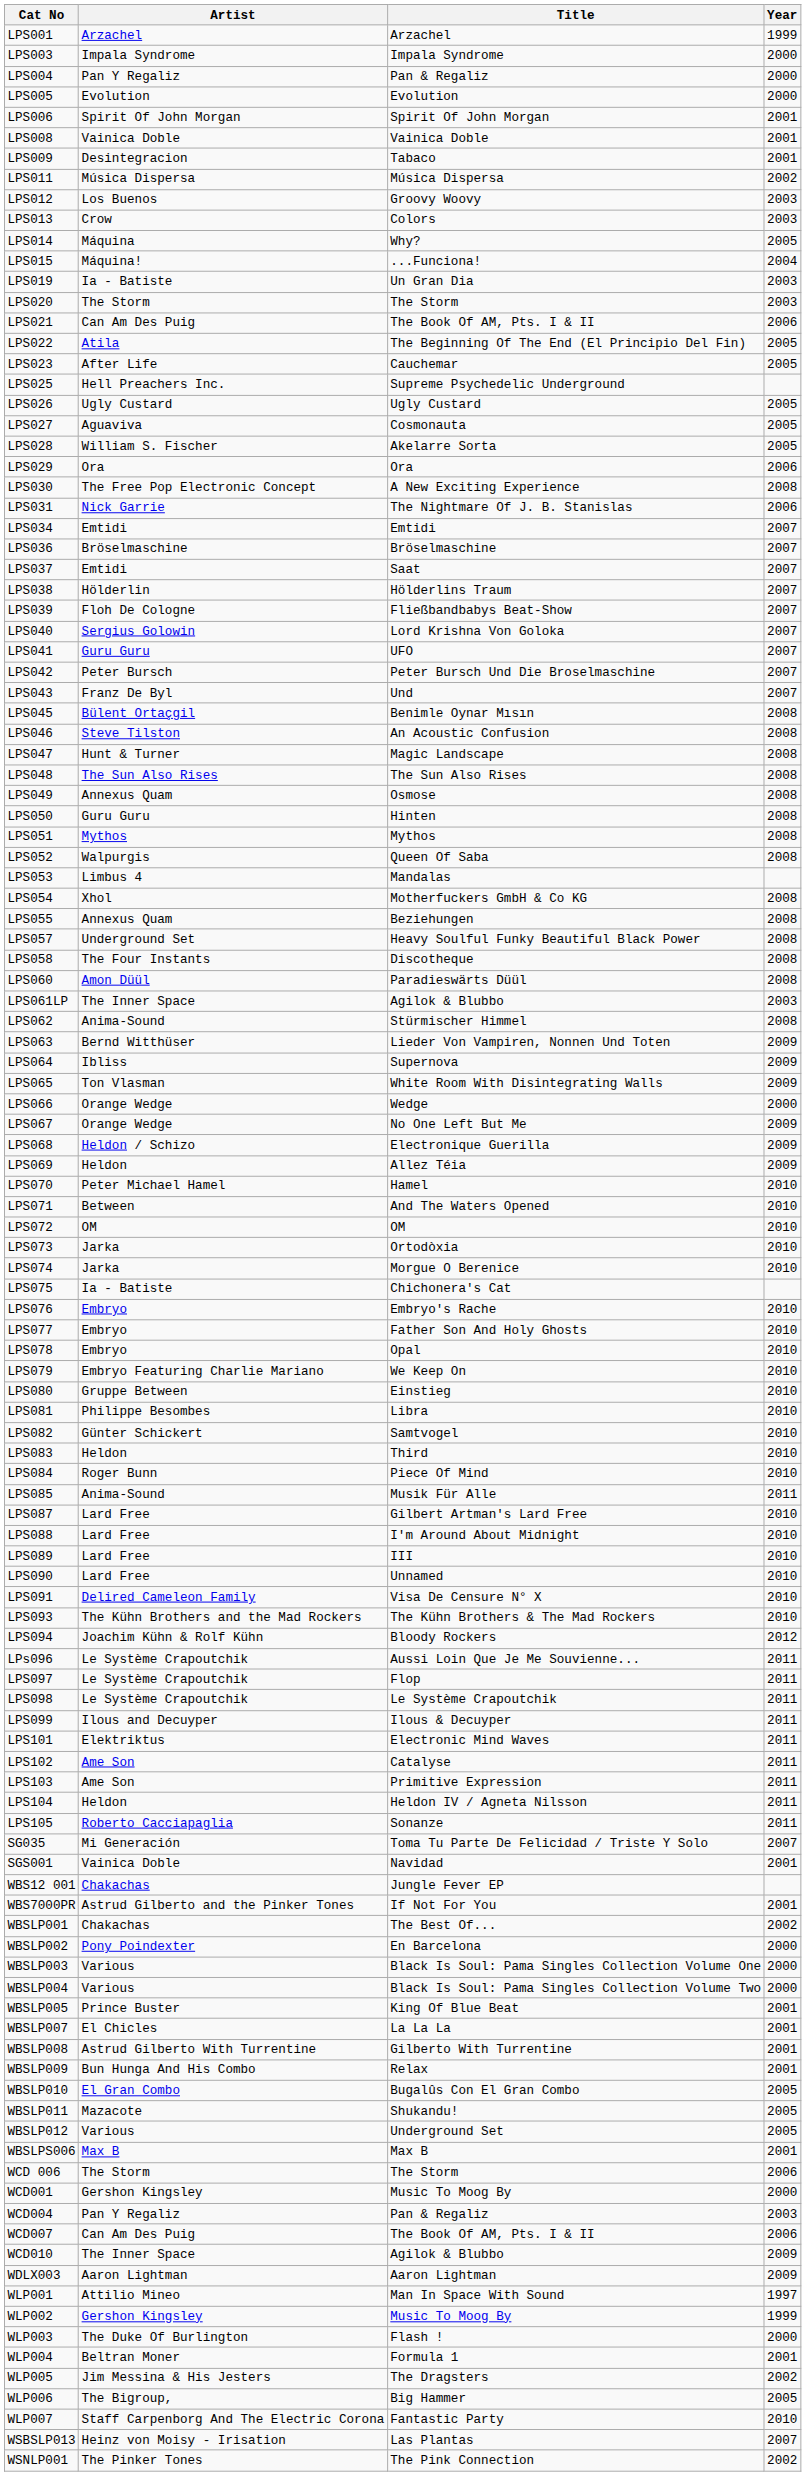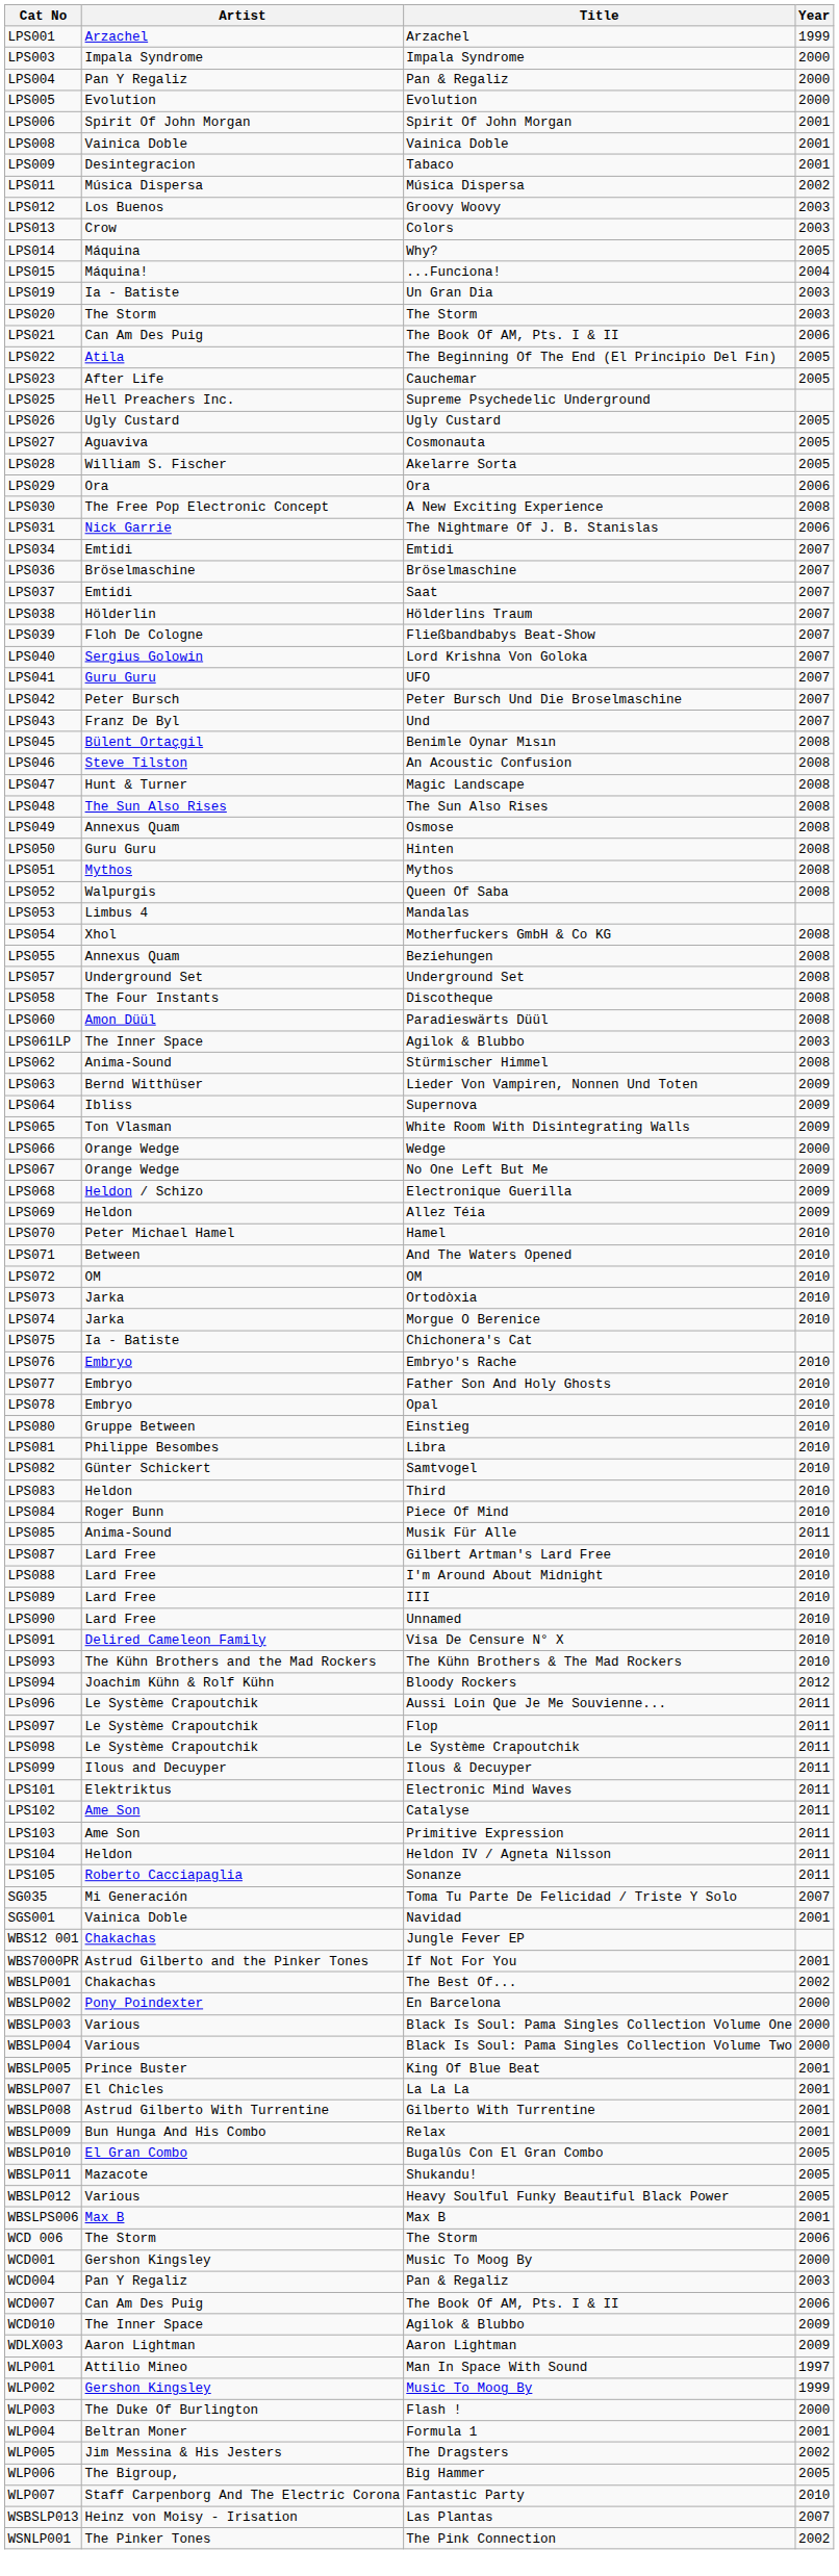 <table class=wikitable>
 <tr>
 <th>Cat No</th>
 <th>Artist</th>
 <th>Title</th>
 <th>Year</th>
 </tr>
 <tr>
 <td>LPS001</td>
 <td><a href='#'>Arzachel</a></td>
 <td>Arzachel</td>
 <td>1999</td>
 </tr>
 <tr>
 <td>LPS003</td>
 <td>Impala Syndrome</td>
 <td>Impala Syndrome</td>
 <td>2000</td>
 </tr>
 <tr>
 <td>LPS004</td>
 <td>Pan Y Regaliz</td>
 <td>Pan & Regaliz</td>
 <td>2000</td>
 </tr>
 <tr>
 <td>LPS005</td>
 <td>Evolution</td>
 <td>Evolution</td>
 <td>2000</td>
 </tr>
 <tr>
 <td>LPS006</td>
 <td>Spirit Of John Morgan</td>
 <td>Spirit Of John Morgan</td>
 <td>2001</td>
 </tr>
 <tr>
 <td>LPS008</td>
 <td>Vainica Doble</td>
 <td>Vainica Doble</td>
 <td>2001</td>
 </tr>
 <tr>
 <td>LPS009</td>
 <td>Desintegracion</td>
 <td>Tabaco</td>
 <td>2001</td>
 </tr>
 <tr>
 <td>LPS011</td>
 <td>Música Dispersa</td>
 <td>Música Dispersa</td>
 <td>2002</td>
 </tr>
 <tr>
 <td>LPS012</td>
 <td>Los Buenos</td>
 <td>Groovy Woovy</td>
 <td>2003</td>
 </tr>
 <tr>
 <td>LPS013</td>
 <td>Crow</td>
 <td>Colors</td>
 <td>2003</td>
 </tr>
 <tr>
 <td>LPS014</td>
 <td>Máquina</td>
 <td>Why?</td>
 <td>2005</td>
 </tr>
 <tr>
 <td>LPS015</td>
 <td>Máquina!</td>
 <td>...Funciona!</td>
 <td>2004</td>
 </tr>
 <tr>
 <td>LPS019</td>
 <td>Ia - Batiste</td>
 <td>Un Gran Dia</td>
 <td>2003</td>
 </tr>
 <tr>
 <td>LPS020</td>
 <td>The Storm</td>
 <td>The Storm</td>
 <td>2003</td>
 </tr>
 <tr>
 <td>LPS021</td>
 <td>Can Am Des Puig</td>
 <td>The Book Of AM, Pts. I & II</td>
 <td>2006</td>
 </tr>
 <tr>
 <td>LPS022</td>
 <td><a href='#'>Atila</a></td>
 <td>The Beginning Of The End (El Principio Del Fin)</td>
 <td>2005</td>
 </tr>
 <tr>
 <td>LPS023</td>
 <td>After Life</td>
 <td>Cauchemar</td>
 <td>2005</td>
 </tr>
 <tr>
 <td>LPS025</td>
 <td>Hell Preachers Inc.</td>
 <td>Supreme Psychedelic Underground</td>
 <td></td>
 </tr>
 <tr>
 <td>LPS026</td>
 <td>Ugly Custard</td>
 <td>Ugly Custard</td>
 <td>2005</td>
 </tr>
 <tr>
 <td>LPS027</td>
 <td>Aguaviva</td>
 <td>Cosmonauta</td>
 <td>2005</td>
 </tr>
 <tr>
 <td>LPS028</td>
 <td>William S. Fischer</td>
 <td>Akelarre Sorta</td>
 <td>2005</td>
 </tr>
 <tr>
 <td>LPS029</td>
 <td>Ora</td>
 <td>Ora</td>
 <td>2006</td>
 </tr>
 <tr>
 <td>LPS030</td>
 <td>The Free Pop Electronic Concept</td>
 <td>A New Exciting Experience</td>
 <td>2008</td>
 </tr>
 <tr>
 <td>LPS031</td>
 <td><a href='#'>Nick Garrie</a></td>
 <td>The Nightmare Of J. B. Stanislas</td>
 <td>2006</td>
 </tr>
 <tr>
 <td>LPS034</td>
 <td>Emtidi</td>
 <td>Emtidi</td>
 <td>2007</td>
 </tr>
 <tr>
 <td>LPS036</td>
 <td>Bröselmaschine</td>
 <td>Bröselmaschine</td>
 <td>2007</td>
 </tr>
 <tr>
 <td>LPS037</td>
 <td>Emtidi</td>
 <td>Saat</td>
 <td>2007</td>
 </tr>
 <tr>
 <td>LPS038</td>
 <td>Hölderlin</td>
 <td>Hölderlins Traum</td>
 <td>2007</td>
 </tr>
 <tr>
 <td>LPS039</td>
 <td>Floh De Cologne</td>
 <td>Fließbandbabys Beat-Show</td>
 <td>2007</td>
 </tr>
 <tr>
 <td>LPS040</td>
 <td><a href='#'>Sergius Golowin</a></td>
 <td>Lord Krishna Von Goloka</td>
 <td>2007</td>
 </tr>
 <tr>
 <td>LPS041</td>
 <td><a href='#'>Guru Guru</a></td>
 <td>UFO</td>
 <td>2007</td>
 </tr>
 <tr>
 <td>LPS042</td>
 <td>Peter Bursch</td>
 <td>Peter Bursch Und Die Broselmaschine</td>
 <td>2007</td>
 </tr>
 <tr>
 <td>LPS043</td>
 <td>Franz De Byl</td>
 <td>Und</td>
 <td>2007</td>
 </tr>
 <tr>
 <td>LPS045</td>
 <td><a href='#'>Bülent Ortaçgil</a></td>
 <td>Benimle Oynar Mısın</td>
 <td>2008</td>
 </tr>
 <tr>
 <td>LPS046</td>
 <td><a href='#'>Steve Tilston</a></td>
 <td>An Acoustic Confusion</td>
 <td>2008</td>
 </tr>
 <tr>
 <td>LPS047</td>
 <td>Hunt & Turner</td>
 <td>Magic Landscape</td>
 <td>2008</td>
 </tr>
 <tr>
 <td>LPS048</td>
 <td><a href='#'>The Sun Also Rises</a></td>
 <td>The Sun Also Rises</td>
 <td>2008</td>
 </tr>
 <tr>
 <td>LPS049</td>
 <td>Annexus Quam</td>
 <td>Osmose</td>
 <td>2008</td>
 </tr>
 <tr>
 <td>LPS050</td>
 <td>Guru Guru</td>
 <td>Hinten</td>
 <td>2008</td>
 </tr>
 <tr>
 <td>LPS051</td>
 <td><a href='#'>Mythos</a></td>
 <td>Mythos</td>
 <td>2008</td>
 </tr>
 <tr>
 <td>LPS052</td>
 <td>Walpurgis</td>
 <td>Queen Of Saba</td>
 <td>2008</td>
 </tr>
 <tr>
 <td>LPS053</td>
 <td>Limbus 4</td>
 <td>Mandalas</td>
 <td></td>
 </tr>
 <tr>
 <td>LPS054</td>
 <td>Xhol</td>
 <td>Motherfuckers GmbH & Co KG</td>
 <td>2008</td>
 </tr>
 <tr>
 <td>LPS055</td>
 <td>Annexus Quam</td>
 <td>Beziehungen</td>
 <td>2008</td>
 </tr>
 <tr>
 <td>LPS057</td>
 <td>Underground Set</td>
-<td>Heavy Soulful Funky Beautiful Black Power</td>
+<td>Underground Set</td>
 <td>2008</td>
 </tr>
 <tr>
 <td>LPS058</td>
 <td>The Four Instants</td>
 <td>Discotheque</td>
 <td>2008</td>
 </tr>
 <tr>
 <td>LPS060</td>
 <td><a href='#'>Amon Düül</a></td>
 <td>Paradieswärts Düül</td>
 <td>2008</td>
 </tr>
 <tr>
 <td>LPS061LP</td>
 <td>The Inner Space</td>
 <td>Agilok & Blubbo</td>
 <td>2003</td>
 </tr>
 <tr>
 <td>LPS062</td>
 <td>Anima-Sound</td>
 <td>Stürmischer Himmel</td>
 <td>2008</td>
 </tr>
 <tr>
 <td>LPS063</td>
 <td>Bernd Witthüser</td>
 <td>Lieder Von Vampiren, Nonnen Und Toten</td>
 <td>2009</td>
 </tr>
 <tr>
 <td>LPS064</td>
 <td>Ibliss</td>
 <td>Supernova</td>
 <td>2009</td>
 </tr>
 <tr>
 <td>LPS065</td>
 <td>Ton Vlasman</td>
 <td>White Room With Disintegrating Walls</td>
 <td>2009</td>
 </tr>
 <tr>
 <td>LPS066</td>
 <td>Orange Wedge</td>
 <td>Wedge</td>
 <td>2000</td>
 </tr>
 <tr>
 <td>LPS067</td>
 <td>Orange Wedge</td>
 <td>No One Left But Me</td>
 <td>2009</td>
 </tr>
 <tr>
 <td>LPS068</td>
 <td><a href='#'>Heldon</a> / Schizo</td>
 <td>Electronique Guerilla</td>
 <td>2009</td>
 </tr>
 <tr>
 <td>LPS069</td>
 <td>Heldon</td>
 <td>Allez Téia</td>
 <td>2009</td>
 </tr>
 <tr>
 <td>LPS070</td>
 <td>Peter Michael Hamel</td>
 <td>Hamel</td>
 <td>2010</td>
 </tr>
 <tr>
 <td>LPS071</td>
 <td>Between</td>
 <td>And The Waters Opened</td>
 <td>2010</td>
 </tr>
 <tr>
 <td>LPS072</td>
 <td>OM</td>
 <td>OM</td>
 <td>2010</td>
 </tr>
 <tr>
 <td>LPS073</td>
 <td>Jarka</td>
 <td>Ortodòxia</td>
 <td>2010</td>
 </tr>
 <tr>
 <td>LPS074</td>
 <td>Jarka</td>
 <td>Morgue O Berenice</td>
 <td>2010</td>
 </tr>
 <tr>
 <td>LPS075</td>
 <td>Ia - Batiste</td>
 <td>Chichonera's Cat</td>
 <td></td>
 </tr>
 <tr>
 <td>LPS076</td>
 <td><a href='#'>Embryo</a></td>
 <td>Embryo's Rache</td>
 <td>2010</td>
 </tr>
 <tr>
 <td>LPS077</td>
 <td>Embryo</td>
 <td>Father Son And Holy Ghosts</td>
 <td>2010</td>
 </tr>
 <tr>
 <td>LPS078</td>
 <td>Embryo</td>
 <td>Opal</td>
-<td>2010</td>
-</tr>
-<tr>
-<td>LPS079</td>
-<td>Embryo Featuring Charlie Mariano</td>
-<td>We Keep On</td>
 <td>2010</td>
 </tr>
 <tr>
 <td>LPS080</td>
 <td>Gruppe Between</td>
 <td>Einstieg</td>
 <td>2010</td>
 </tr>
 <tr>
 <td>LPS081</td>
 <td>Philippe Besombes</td>
 <td>Libra</td>
 <td>2010</td>
 </tr>
 <tr>
 <td>LPS082</td>
 <td>Günter Schickert</td>
 <td>Samtvogel</td>
 <td>2010</td>
 </tr>
 <tr>
 <td>LPS083</td>
 <td>Heldon</td>
 <td>Third</td>
 <td>2010</td>
 </tr>
 <tr>
 <td>LPS084</td>
 <td>Roger Bunn</td>
 <td>Piece Of Mind</td>
 <td>2010</td>
 </tr>
 <tr>
 <td>LPS085</td>
 <td>Anima-Sound</td>
 <td>Musik Für Alle</td>
 <td>2011</td>
 </tr>
 <tr>
 <td>LPS087</td>
 <td>Lard Free</td>
 <td>Gilbert Artman's Lard Free</td>
 <td>2010</td>
 </tr>
 <tr>
 <td>LPS088</td>
 <td>Lard Free</td>
 <td>I'm Around About Midnight</td>
 <td>2010</td>
 </tr>
 <tr>
 <td>LPS089</td>
 <td>Lard Free</td>
 <td>III</td>
 <td>2010</td>
 </tr>
 <tr>
 <td>LPS090</td>
 <td>Lard Free</td>
 <td>Unnamed</td>
 <td>2010</td>
 </tr>
 <tr>
 <td>LPS091</td>
 <td><a href='#'>Delired Cameleon Family</a></td>
 <td>Visa De Censure N° X</td>
 <td>2010</td>
 </tr>
 <tr>
 <td>LPS093</td>
 <td>The Kühn Brothers and the Mad Rockers</td>
 <td>The Kühn Brothers & The Mad Rockers</td>
 <td>2010</td>
 </tr>
 <tr>
 <td>LPS094</td>
 <td>Joachim Kühn & Rolf Kühn</td>
 <td>Bloody Rockers</td>
 <td>2012</td>
 </tr>
 <tr>
 <td>LPs096</td>
 <td>Le Système Crapoutchik</td>
 <td>Aussi Loin Que Je Me Souvienne...</td>
 <td>2011</td>
 </tr>
 <tr>
 <td>LPS097</td>
 <td>Le Système Crapoutchik</td>
 <td>Flop</td>
 <td>2011</td>
 </tr>
 <tr>
 <td>LPS098</td>
 <td>Le Système Crapoutchik</td>
 <td>Le Système Crapoutchik</td>
 <td>2011</td>
 </tr>
 <tr>
 <td>LPS099</td>
 <td>Ilous and Decuyper</td>
 <td>Ilous & Decuyper</td>
 <td>2011</td>
 </tr>
 <tr>
 <td>LPS101</td>
 <td>Elektriktus</td>
 <td>Electronic Mind Waves</td>
 <td>2011</td>
 </tr>
 <tr>
 <td>LPS102</td>
 <td><a href='#'>Ame Son</a></td>
 <td>Catalyse</td>
 <td>2011</td>
 </tr>
 <tr>
 <td>LPS103</td>
 <td>Ame Son</td>
 <td>Primitive Expression</td>
 <td>2011</td>
 </tr>
 <tr>
 <td>LPS104</td>
 <td>Heldon</td>
 <td>Heldon IV / Agneta Nilsson</td>
 <td>2011</td>
 </tr>
 <tr>
 <td>LPS105</td>
 <td><a href='#'>Roberto Cacciapaglia</a></td>
 <td>Sonanze</td>
 <td>2011</td>
 </tr>
 <tr>
 <td>SG035</td>
 <td>Mi Generación</td>
 <td>Toma Tu Parte De Felicidad / Triste Y Solo</td>
 <td>2007</td>
 </tr>
 <tr>
 <td>SGS001</td>
 <td>Vainica Doble</td>
 <td>Navidad</td>
 <td>2001</td>
 </tr>
 <tr>
 <td>WBS12 001</td>
 <td><a href='#'>Chakachas</a></td>
 <td>Jungle Fever EP</td>
 <td></td>
 </tr>
 <tr>
 <td>WBS7000PR</td>
 <td>Astrud Gilberto and the Pinker Tones</td>
 <td>If Not For You</td>
 <td>2001</td>
 </tr>
 <tr>
 <td>WBSLP001</td>
 <td>Chakachas</td>
 <td>The Best Of...</td>
 <td>2002</td>
 </tr>
 <tr>
 <td>WBSLP002</td>
 <td><a href='#'>Pony Poindexter</a></td>
 <td>En Barcelona</td>
 <td>2000</td>
 </tr>
 <tr>
 <td>WBSLP003</td>
 <td>Various</td>
 <td>Black Is Soul: Pama Singles Collection Volume One</td>
 <td>2000</td>
 </tr>
 <tr>
 <td>WBSLP004</td>
 <td>Various</td>
 <td>Black Is Soul: Pama Singles Collection Volume Two</td>
 <td>2000</td>
 </tr>
 <tr>
 <td>WBSLP005</td>
 <td>Prince Buster</td>
 <td>King Of Blue Beat</td>
 <td>2001</td>
 </tr>
 <tr>
 <td>WBSLP007</td>
 <td>El Chicles</td>
 <td>La La La</td>
 <td>2001</td>
 </tr>
 <tr>
 <td>WBSLP008</td>
 <td>Astrud Gilberto With Turrentine</td>
 <td>Gilberto With Turrentine</td>
 <td>2001</td>
 </tr>
 <tr>
 <td>WBSLP009</td>
 <td>Bun Hunga And His Combo</td>
 <td>Relax</td>
 <td>2001</td>
 </tr>
 <tr>
 <td>WBSLP010</td>
 <td><a href='#'>El Gran Combo</a></td>
 <td>Bugalûs Con El Gran Combo</td>
 <td>2005</td>
 </tr>
 <tr>
 <td>WBSLP011</td>
 <td>Mazacote</td>
 <td>Shukandu!</td>
 <td>2005</td>
 </tr>
 <tr>
 <td>WBSLP012</td>
 <td>Various</td>
-<td>Underground Set</td>
+<td>Heavy Soulful Funky Beautiful Black Power</td>
 <td>2005</td>
 </tr>
 <tr>
 <td>WBSLPS006</td>
 <td><a href='#'>Max B</a></td>
 <td>Max B</td>
 <td>2001</td>
 </tr>
 <tr>
 <td>WCD 006</td>
 <td>The Storm</td>
 <td>The Storm</td>
 <td>2006</td>
 </tr>
 <tr>
 <td>WCD001</td>
 <td>Gershon Kingsley</td>
 <td>Music To Moog By</td>
 <td>2000</td>
 </tr>
 <tr>
 <td>WCD004</td>
 <td>Pan Y Regaliz</td>
 <td>Pan & Regaliz</td>
 <td>2003</td>
 </tr>
 <tr>
 <td>WCD007</td>
 <td>Can Am Des Puig</td>
 <td>The Book Of AM, Pts. I & II</td>
 <td>2006</td>
 </tr>
 <tr>
 <td>WCD010</td>
 <td>The Inner Space</td>
 <td>Agilok & Blubbo</td>
 <td>2009</td>
 </tr>
 <tr>
 <td>WDLX003</td>
 <td>Aaron Lightman</td>
 <td>Aaron Lightman</td>
 <td>2009</td>
 </tr>
 <tr>
 <td>WLP001</td>
 <td>Attilio Mineo</td>
 <td>Man In Space With Sound</td>
 <td>1997</td>
 </tr>
 <tr>
 <td>WLP002</td>
 <td><a href='#'>Gershon Kingsley</a></td>
 <td><a href='#'>Music To Moog By</a></td>
 <td>1999</td>
 </tr>
 <tr>
 <td>WLP003</td>
 <td>The Duke Of Burlington</td>
 <td>Flash !</td>
 <td>2000</td>
 </tr>
 <tr>
 <td>WLP004</td>
 <td>Beltran Moner</td>
 <td>Formula 1</td>
 <td>2001</td>
 </tr>
 <tr>
 <td>WLP005</td>
 <td>Jim Messina & His Jesters</td>
 <td>The Dragsters</td>
 <td>2002</td>
 </tr>
 <tr>
 <td>WLP006</td>
 <td>The Bigroup,</td>
 <td>Big Hammer</td>
 <td>2005</td>
 </tr>
 <tr>
 <td>WLP007</td>
 <td>Staff Carpenborg And The Electric Corona</td>
 <td>Fantastic Party</td>
 <td>2010</td>
 </tr>
 <tr>
 <td>WSBSLP013</td>
 <td>Heinz von Moisy - Irisation</td>
 <td>Las Plantas</td>
 <td>2007</td>
 </tr>
 <tr>
 <td>WSNLP001</td>
 <td>The Pinker Tones</td>
 <td>The Pink Connection</td>
 <td>2002</td>
 </tr>
 </table>
